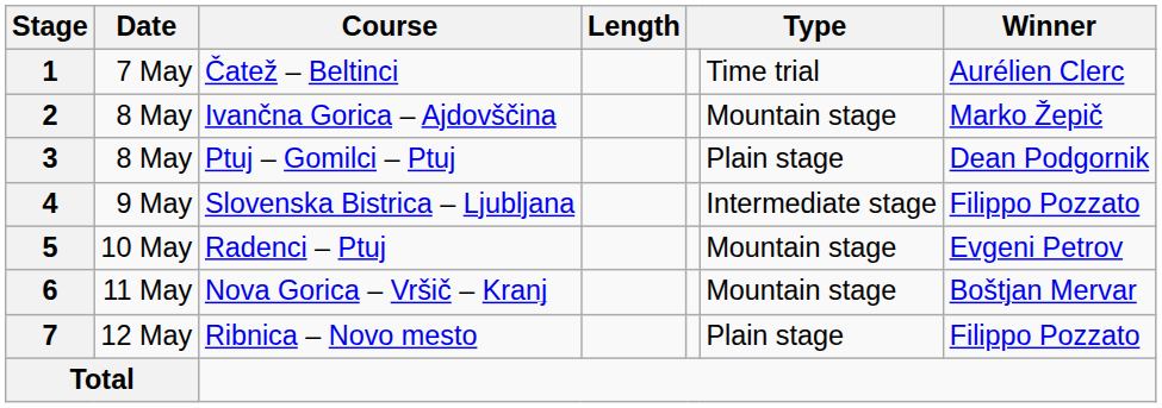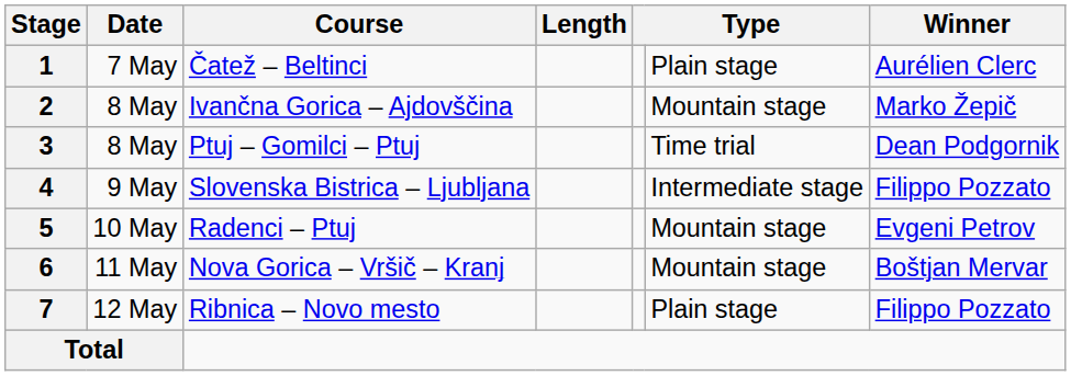 <table class="wikitable">
 <tr>
 <th>Stage</th>
 <th>Date</th>
 <th>Course</th>
 <th>Length</th>
 <th colspan="2">Type</th>
 <th>Winner</th>
 </tr>
 <tr>
 <th style="text-align:center">1</th>
 <td align=right>7 May</td>
 <td><a href='#'>Čatež</a> – <a href='#'>Beltinci</a></td>
 <td style="text-align:center;"></td>
 <td></td>
-<td>Time trial</td>
+<td>Plain stage</td>
 <td> <a href='#'>Aurélien Clerc</a></td>
 </tr>
 <tr>
 <th style="text-align:center">2</th>
 <td align=right>8 May</td>
 <td><a href='#'>Ivančna Gorica</a> – <a href='#'>Ajdovščina</a></td>
 <td style="text-align:center;"></td>
 <td></td>
 <td>Mountain stage</td>
 <td> <a href='#'>Marko Žepič</a></td>
 </tr>
 <tr>
 <th style="text-align:center">3</th>
 <td align=right>8 May</td>
 <td><a href='#'>Ptuj</a> – <a href='#'>Gomilci</a> – <a href='#'>Ptuj</a></td>
 <td style="text-align:center;"></td>
 <td></td>
-<td>Plain stage</td>
+<td>Time trial</td>
 <td> <a href='#'>Dean Podgornik</a></td>
 </tr>
 <tr>
 <th style="text-align:center">4</th>
 <td align=right>9 May</td>
 <td><a href='#'>Slovenska Bistrica</a> – <a href='#'>Ljubljana</a></td>
 <td style="text-align:center;"></td>
 <td></td>
 <td>Intermediate stage</td>
 <td> <a href='#'>Filippo Pozzato</a></td>
 </tr>
 <tr>
 <th style="text-align:center">5</th>
 <td align=right>10 May</td>
 <td><a href='#'>Radenci</a> – <a href='#'>Ptuj</a></td>
 <td style="text-align:center;"></td>
 <td></td>
 <td>Mountain stage</td>
 <td> <a href='#'>Evgeni Petrov</a></td>
 </tr>
 <tr>
 <th style="text-align:center">6</th>
 <td align=right>11 May</td>
 <td><a href='#'>Nova Gorica</a> – <a href='#'>Vršič</a> – <a href='#'>Kranj</a></td>
 <td style="text-align:center;"></td>
 <td></td>
 <td>Mountain stage</td>
 <td> <a href='#'>Boštjan Mervar</a></td>
 </tr>
 <tr>
 <th style="text-align:center">7</th>
 <td align=right>12 May</td>
 <td><a href='#'>Ribnica</a> – <a href='#'>Novo mesto</a></td>
 <td style="text-align:center;"></td>
 <td></td>
 <td>Plain stage</td>
 <td> <a href='#'>Filippo Pozzato</a></td>
 </tr>
 <tr>
 <th colspan="2">Total</th>
 <td colspan="5" style="text-align:center;"></td>
 </tr>
 </table>
